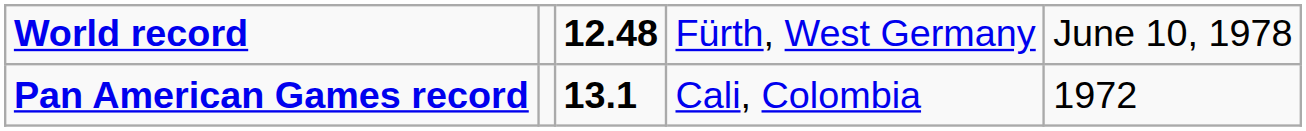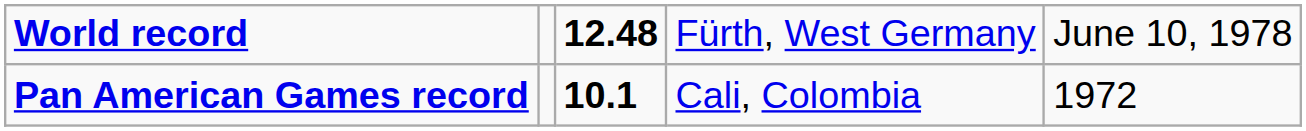 <table class="wikitable">
 <tr>
 <td><strong><a href='#'>World record</a></strong></td>
 <td></td>
 <td><strong>12.48</strong></td>
 <td><a href='#'>Fürth</a>, <a href='#'>West Germany</a></td>
 <td>June 10, 1978</td>
 </tr>
 <tr>
 <td><strong><a href='#'>Pan American Games record</a></strong></td>
 <td></td>
-<td><strong>13.1</strong></td>
+<td><strong>10.1</strong></td>
 <td><a href='#'>Cali</a>, <a href='#'>Colombia</a></td>
 <td>1972</td>
 </tr>
 </table>
